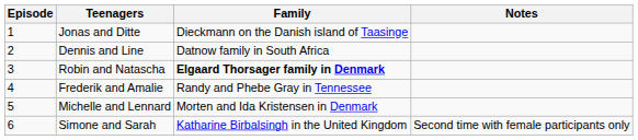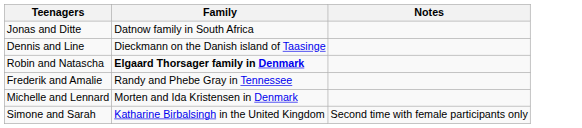 <table class="wikitable">
 <tr>
-<th>Episode</th>
 <th>Teenagers</th>
 <th>Family</th>
 <th>Notes</th>
 </tr>
 <tr>
-<td>1</td>
 <td>Jonas and Ditte</td>
+<td>Datnow family in South Africa</td>
+<td></td>
+</tr>
+<tr>
+<td>Dennis and Line</td>
 <td>Dieckmann on the Danish island of <a href='#'>Taasinge</a></td>
 <td></td>
 </tr>
 <tr>
-<td>2</td>
-<td>Dennis and Line</td>
-<td>Datnow family in South Africa</td>
-<td></td>
-</tr>
-<tr>
-<td>3</td>
 <td>Robin and Natascha</td>
 <td><strong>Elgaard Thorsager family in <a href='#'>Denmark</a></strong></td>
 <td></td>
 </tr>
 <tr>
-<td>4</td>
 <td>Frederik and Amalie</td>
 <td>Randy and Phebe Gray in <a href='#'>Tennessee</a></td>
 <td></td>
 </tr>
 <tr>
-<td>5</td>
 <td>Michelle and Lennard</td>
 <td>Morten and Ida Kristensen in <a href='#'>Denmark</a></td>
 <td></td>
 </tr>
 <tr>
-<td>6</td>
 <td>Simone and Sarah</td>
 <td><a href='#'>Katharine Birbalsingh</a> in the United Kingdom</td>
 <td>Second time with female participants only</td>
 </tr>
 </table>
